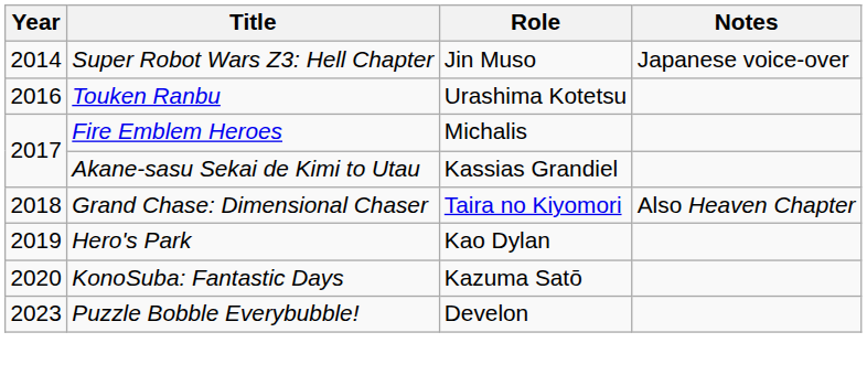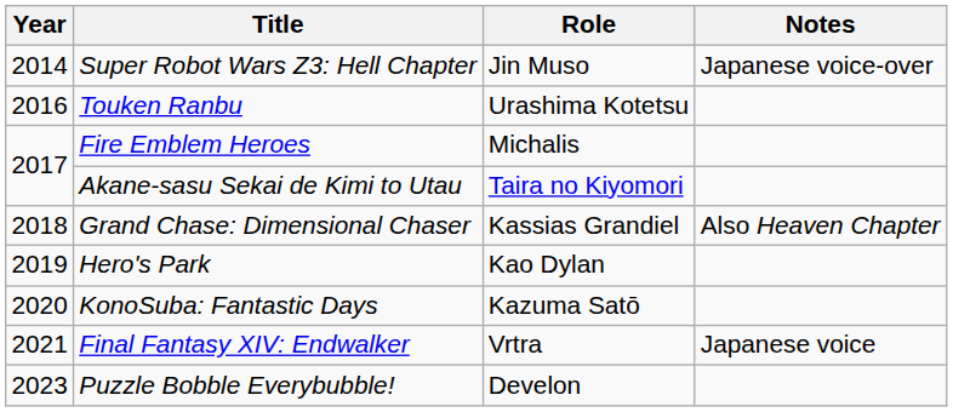 <table class="wikitable">
 <tr>
 <th>Year</th>
 <th>Title</th>
 <th>Role</th>
 <th>Notes</th>
 </tr>
 <tr>
 <td rowspan="1">2014</td>
 <td><em>Super Robot Wars Z3: Hell Chapter</em></td>
 <td>Jin Muso</td>
 <td>Japanese voice-over</td>
 </tr>
 <tr>
 <td rowspan="1">2016</td>
 <td><em><a href='#'>Touken Ranbu</a></em></td>
 <td>Urashima Kotetsu</td>
 <td></td>
 </tr>
 <tr>
 <td rowspan="2">2017</td>
 <td><em><a href='#'>Fire Emblem Heroes</a></em></td>
 <td>Michalis</td>
 <td></td>
 </tr>
 <tr>
 <td><em>Akane-sasu Sekai de Kimi to Utau</em></td>
-<td>Kassias Grandiel</td>
+<td><a href='#'>Taira no Kiyomori</a></td>
 <td></td>
 </tr>
 <tr>
 <td rowspan="1">2018</td>
 <td><em>Grand Chase: Dimensional Chaser</em></td>
-<td><a href='#'>Taira no Kiyomori</a></td>
+<td>Kassias Grandiel</td>
 <td>Also <em>Heaven Chapter</em></td>
 </tr>
 <tr>
 <td rowspan="1">2019</td>
 <td><em>Hero's Park</em></td>
 <td>Kao Dylan</td>
 <td></td>
 </tr>
 <tr>
 <td rowspan="1">2020</td>
 <td><em>KonoSuba: Fantastic Days</em></td>
 <td>Kazuma Satō</td>
 <td></td>
 </tr>
 <tr>
+<td>2021</td>
+<td><em><a href='#'>Final Fantasy XIV: Endwalker</a></em></td>
+<td>Vrtra</td>
+<td>Japanese voice</td>
+</tr>
+<tr>
 <td rowspan="1">2023</td>
 <td><em>Puzzle Bobble Everybubble!</em></td>
 <td>Develon</td>
 <td></td>
 </tr>
 </table>
